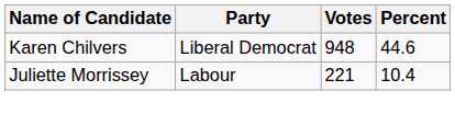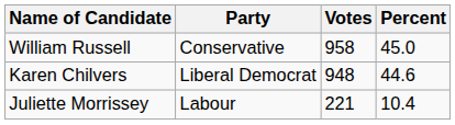 <table class="wikitable">
 <tr>
 <th>Name of Candidate</th>
 <th>Party</th>
 <th>Votes</th>
 <th>Percent</th>
+</tr>
+<tr>
+<td>William Russell</td>
+<td>Conservative</td>
+<td>958</td>
+<td>45.0</td>
 </tr>
 <tr>
 <td>Karen Chilvers</td>
 <td>Liberal Democrat</td>
 <td>948</td>
 <td>44.6</td>
 </tr>
 <tr>
 <td>Juliette Morrissey</td>
 <td>Labour</td>
 <td>221</td>
 <td>10.4</td>
 </tr>
 </table>
